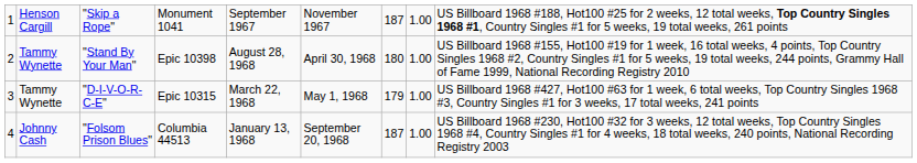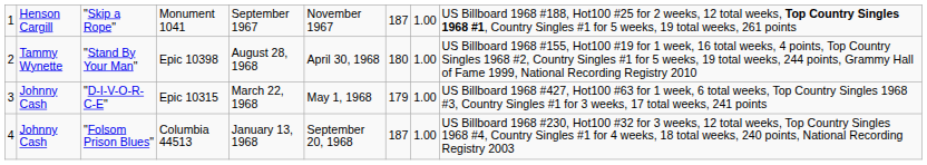 <table class="wikitable sortable">
 <tr>
 <td>1</td>
 <td><a href='#'>Henson Cargill</a></td>
 <td>"<a href='#'>Skip a Rope</a>"</td>
 <td>Monument 1041</td>
 <td>September 1967</td>
 <td>November 1967</td>
 <td>187</td>
 <td>1.00</td>
 <td>US Billboard 1968 #188, Hot100 #25 for 2 weeks, 12 total weeks, <strong>Top Country Singles 1968 #1</strong>, Country Singles #1 for 5 weeks, 19 total weeks, 261 points</td>
 </tr>
 <tr>
 <td>2</td>
 <td><a href='#'>Tammy Wynette</a></td>
 <td>"<a href='#'>Stand By Your Man</a>"</td>
 <td>Epic 10398</td>
 <td>August 28, 1968</td>
 <td>April 30, 1968</td>
 <td>180</td>
 <td>1.00</td>
 <td>US Billboard 1968 #155, Hot100 #19 for 1 week, 16 total weeks, 4 points, Top Country Singles 1968 #2, Country Singles #1 for 5 weeks, 19 total weeks, 244 points, Grammy Hall of Fame 1999, National Recording Registry 2010</td>
 </tr>
 <tr>
 <td>3</td>
-<td>Tammy Wynette</td>
+<td><a href='#'>Johnny Cash</a></td>
 <td>"<a href='#'>D-I-V-O-R-C-E</a>"</td>
 <td>Epic 10315</td>
 <td>March 22, 1968</td>
 <td>May 1, 1968</td>
 <td>179</td>
 <td>1.00</td>
 <td>US Billboard 1968 #427, Hot100 #63 for 1 week, 6 total weeks, Top Country Singles 1968 #3, Country Singles #1 for 3 weeks, 17 total weeks, 241 points</td>
 </tr>
 <tr>
 <td>4</td>
 <td><a href='#'>Johnny Cash</a></td>
 <td>"<a href='#'>Folsom Prison Blues</a>"</td>
 <td>Columbia 44513</td>
 <td>January 13, 1968</td>
 <td>September 20, 1968</td>
 <td>187</td>
 <td>1.00</td>
 <td>US Billboard 1968 #230, Hot100 #32 for 3 weeks, 12 total weeks, Top Country Singles 1968 #4, Country Singles #1 for 4 weeks, 18 total weeks, 240 points, National Recording Registry 2003</td>
 </tr>
 </table>
